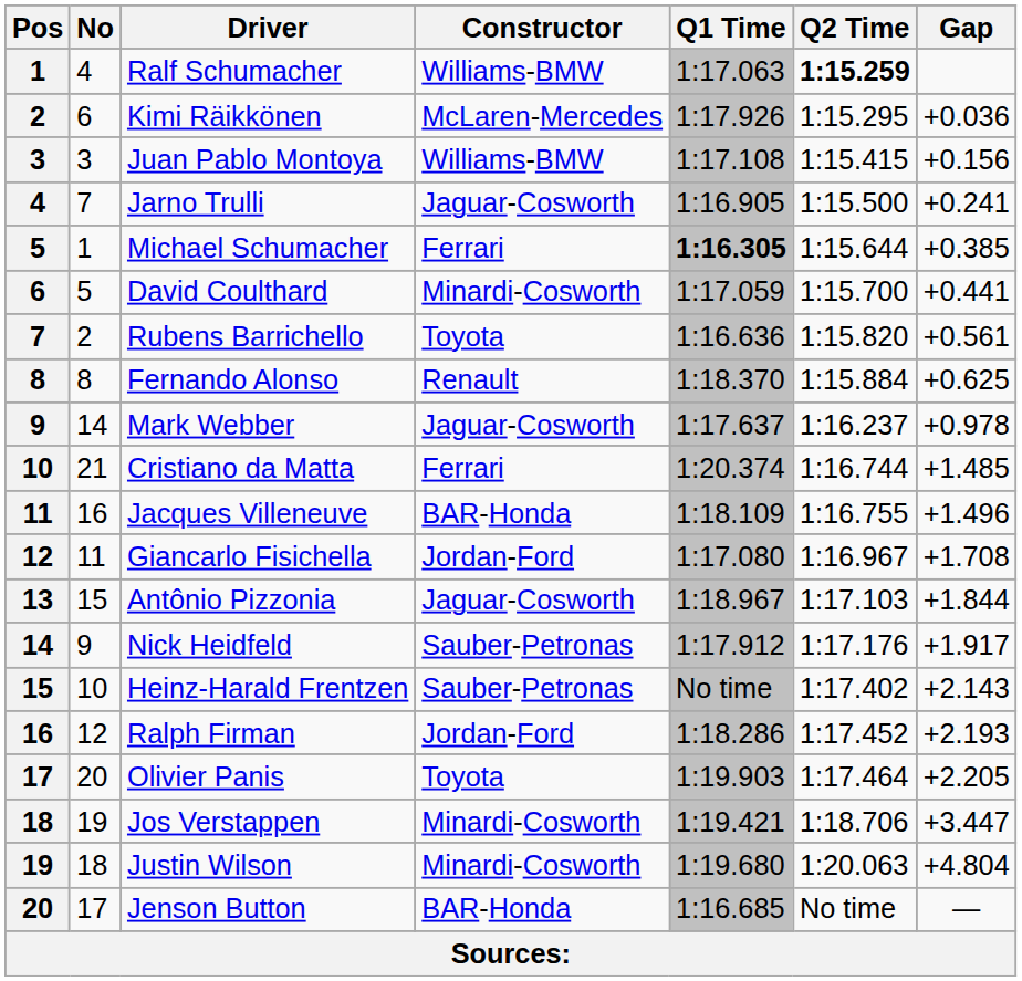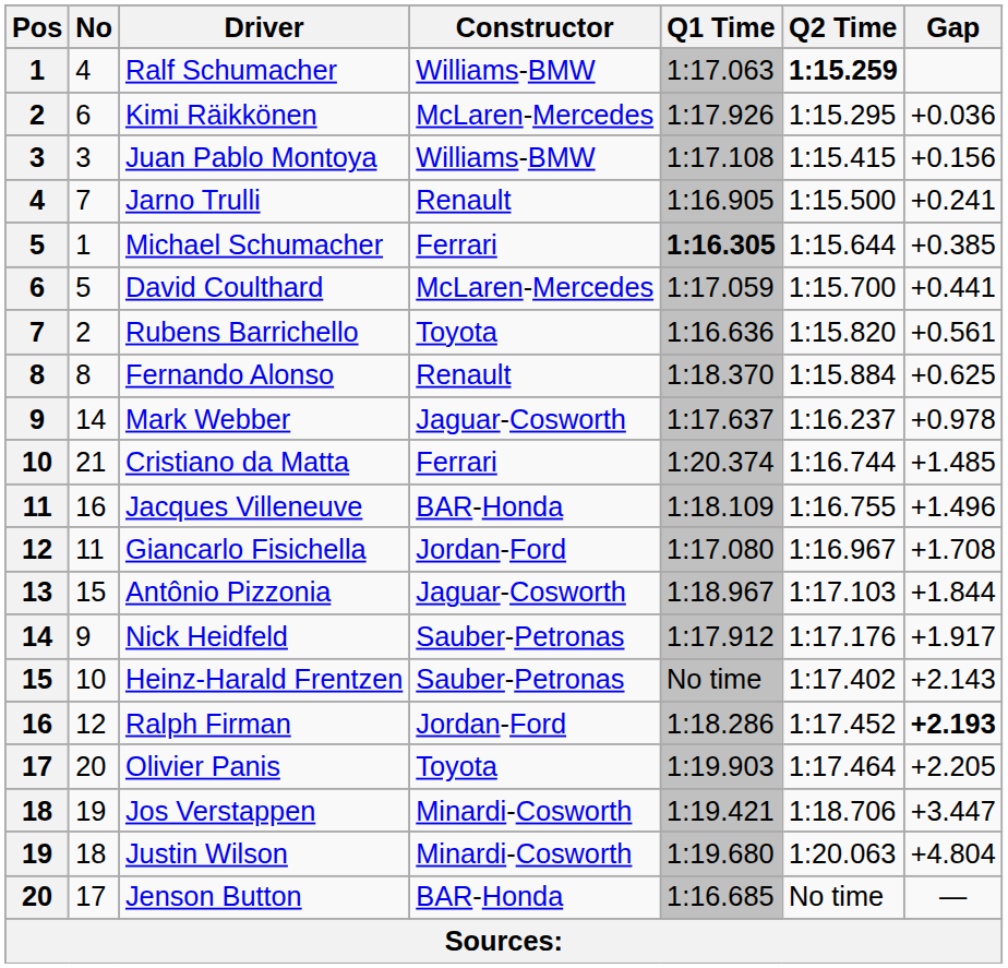 <table class="wikitable sortable" style="font-size: 85%;">
 <tr>
 <th>Pos</th>
 <th>No</th>
 <th>Driver</th>
 <th>Constructor</th>
 <th>Q1 Time</th>
 <th>Q2 Time</th>
 <th>Gap</th>
 </tr>
 <tr>
 <th>1</th>
 <td>4</td>
 <td> <a href='#'>Ralf Schumacher</a></td>
 <td><a href='#'>Williams</a>-<a href='#'>BMW</a></td>
 <td style="background: silver">1:17.063</td>
 <td><strong>1:15.259</strong></td>
 <td></td>
 </tr>
 <tr>
 <th>2</th>
 <td>6</td>
 <td> <a href='#'>Kimi Räikkönen</a></td>
 <td><a href='#'>McLaren</a>-<a href='#'>Mercedes</a></td>
 <td style="background: silver">1:17.926</td>
 <td>1:15.295</td>
 <td>+0.036</td>
 </tr>
 <tr>
 <th>3</th>
 <td>3</td>
 <td> <a href='#'>Juan Pablo Montoya</a></td>
 <td><a href='#'>Williams</a>-<a href='#'>BMW</a></td>
 <td style="background: silver">1:17.108</td>
 <td>1:15.415</td>
 <td>+0.156</td>
 </tr>
 <tr>
 <th>4</th>
 <td>7</td>
 <td> <a href='#'>Jarno Trulli</a></td>
-<td><a href='#'>Jaguar</a>-<a href='#'>Cosworth</a></td>
+<td><a href='#'>Renault</a></td>
 <td style="background: silver">1:16.905</td>
 <td>1:15.500</td>
 <td>+0.241</td>
 </tr>
 <tr>
 <th>5</th>
 <td>1</td>
 <td> <a href='#'>Michael Schumacher</a></td>
 <td><a href='#'>Ferrari</a></td>
 <td style="background: silver"><strong>1:16.305</strong></td>
 <td>1:15.644</td>
 <td>+0.385</td>
 </tr>
 <tr>
 <th>6</th>
 <td>5</td>
 <td> <a href='#'>David Coulthard</a></td>
-<td><a href='#'>Minardi</a>-<a href='#'>Cosworth</a></td>
+<td><a href='#'>McLaren</a>-<a href='#'>Mercedes</a></td>
 <td style="background: silver">1:17.059</td>
 <td>1:15.700</td>
 <td>+0.441</td>
 </tr>
 <tr>
 <th>7</th>
 <td>2</td>
 <td> <a href='#'>Rubens Barrichello</a></td>
 <td><a href='#'>Toyota</a></td>
 <td style="background: silver">1:16.636</td>
 <td>1:15.820</td>
 <td>+0.561</td>
 </tr>
 <tr>
 <th>8</th>
 <td>8</td>
 <td> <a href='#'>Fernando Alonso</a></td>
 <td><a href='#'>Renault</a></td>
 <td style="background: silver">1:18.370</td>
 <td>1:15.884</td>
 <td>+0.625</td>
 </tr>
 <tr>
 <th>9</th>
 <td>14</td>
 <td> <a href='#'>Mark Webber</a></td>
 <td><a href='#'>Jaguar</a>-<a href='#'>Cosworth</a></td>
 <td style="background: silver">1:17.637</td>
 <td>1:16.237</td>
 <td>+0.978</td>
 </tr>
 <tr>
 <th>10</th>
 <td>21</td>
 <td> <a href='#'>Cristiano da Matta</a></td>
 <td><a href='#'>Ferrari</a></td>
 <td style="background: silver">1:20.374</td>
 <td>1:16.744</td>
 <td>+1.485</td>
 </tr>
 <tr>
 <th>11</th>
 <td>16</td>
 <td> <a href='#'>Jacques Villeneuve</a></td>
 <td><a href='#'>BAR</a>-<a href='#'>Honda</a></td>
 <td style="background: silver">1:18.109</td>
 <td>1:16.755</td>
 <td>+1.496</td>
 </tr>
 <tr>
 <th>12</th>
 <td>11</td>
 <td> <a href='#'>Giancarlo Fisichella</a></td>
 <td><a href='#'>Jordan</a>-<a href='#'>Ford</a></td>
 <td style="background: silver">1:17.080</td>
 <td>1:16.967</td>
 <td>+1.708</td>
 </tr>
 <tr>
 <th>13</th>
 <td>15</td>
 <td> <a href='#'>Antônio Pizzonia</a></td>
 <td><a href='#'>Jaguar</a>-<a href='#'>Cosworth</a></td>
 <td style="background: silver">1:18.967</td>
 <td>1:17.103</td>
 <td>+1.844</td>
 </tr>
 <tr>
 <th>14</th>
 <td>9</td>
 <td> <a href='#'>Nick Heidfeld</a></td>
 <td><a href='#'>Sauber</a>-<a href='#'>Petronas</a></td>
 <td style="background: silver">1:17.912</td>
 <td>1:17.176</td>
 <td>+1.917</td>
 </tr>
 <tr>
 <th>15</th>
 <td>10</td>
 <td> <a href='#'>Heinz-Harald Frentzen</a></td>
 <td><a href='#'>Sauber</a>-<a href='#'>Petronas</a></td>
 <td style="background: silver">No time</td>
 <td>1:17.402</td>
 <td>+2.143</td>
 </tr>
 <tr>
 <th>16</th>
 <td>12</td>
 <td> <a href='#'>Ralph Firman</a></td>
 <td><a href='#'>Jordan</a>-<a href='#'>Ford</a></td>
 <td style="background: silver">1:18.286</td>
 <td>1:17.452</td>
-<td>+2.193</td>
+<td><strong>+2.193</strong></td>
 </tr>
 <tr>
 <th>17</th>
 <td>20</td>
 <td> <a href='#'>Olivier Panis</a></td>
 <td><a href='#'>Toyota</a></td>
 <td style="background: silver">1:19.903</td>
 <td>1:17.464</td>
 <td>+2.205</td>
 </tr>
 <tr>
 <th>18</th>
 <td>19</td>
 <td> <a href='#'>Jos Verstappen</a></td>
 <td><a href='#'>Minardi</a>-<a href='#'>Cosworth</a></td>
 <td style="background: silver">1:19.421</td>
 <td>1:18.706</td>
 <td>+3.447</td>
 </tr>
 <tr>
 <th>19</th>
 <td>18</td>
 <td> <a href='#'>Justin Wilson</a></td>
 <td><a href='#'>Minardi</a>-<a href='#'>Cosworth</a></td>
 <td style="background: silver">1:19.680</td>
 <td>1:20.063</td>
 <td>+4.804</td>
 </tr>
 <tr>
 <th>20</th>
 <td>17</td>
 <td> <a href='#'>Jenson Button</a></td>
 <td><a href='#'>BAR</a>-<a href='#'>Honda</a></td>
 <td style="background: silver">1:16.685</td>
 <td>No time</td>
 <td style="text-align:center;">—</td>
 </tr>
 <tr>
 <th colspan="7">Sources:</th>
 </tr>
 </table>
